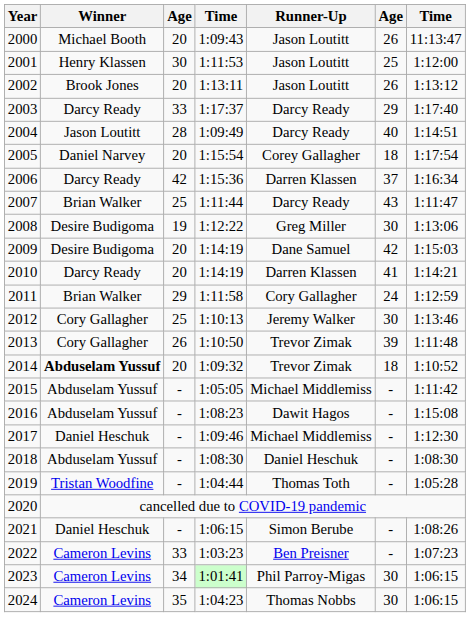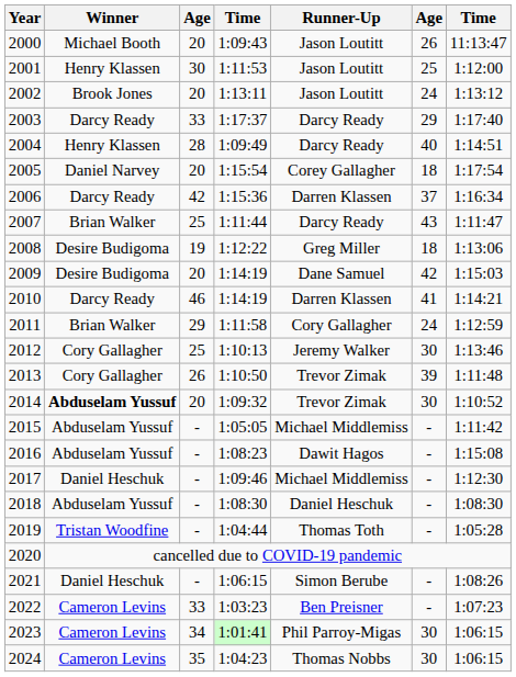 <table class="wikitable" style="text-align:center;">
 <tr>
 <th>Year</th>
 <th>Winner</th>
 <th>Age</th>
 <th>Time</th>
 <th>Runner-Up</th>
 <th>Age</th>
 <th>Time</th>
 </tr>
 <tr>
 <td>2000</td>
 <td>Michael Booth</td>
 <td>20</td>
 <td>1:09:43</td>
 <td>Jason Loutitt</td>
 <td>26</td>
 <td>11:13:47</td>
 </tr>
 <tr>
 <td>2001</td>
 <td>Henry Klassen</td>
 <td>30</td>
 <td>1:11:53</td>
 <td>Jason Loutitt</td>
 <td>25</td>
 <td>1:12:00</td>
 </tr>
 <tr>
 <td>2002</td>
 <td>Brook Jones</td>
 <td>20</td>
 <td>1:13:11</td>
 <td>Jason Loutitt</td>
-<td>26</td>
+<td>24</td>
 <td>1:13:12</td>
 </tr>
 <tr>
 <td>2003</td>
 <td>Darcy Ready</td>
 <td>33</td>
 <td>1:17:37</td>
 <td>Darcy Ready</td>
 <td>29</td>
 <td>1:17:40</td>
 </tr>
 <tr>
 <td>2004</td>
-<td>Jason Loutitt</td>
+<td>Henry Klassen</td>
 <td>28</td>
 <td>1:09:49</td>
 <td>Darcy Ready</td>
 <td>40</td>
 <td>1:14:51</td>
 </tr>
 <tr>
 <td>2005</td>
 <td>Daniel Narvey</td>
 <td>20</td>
 <td>1:15:54</td>
 <td>Corey Gallagher</td>
 <td>18</td>
 <td>1:17:54</td>
 </tr>
 <tr>
 <td>2006</td>
 <td>Darcy Ready</td>
 <td>42</td>
 <td>1:15:36</td>
 <td>Darren Klassen</td>
 <td>37</td>
 <td>1:16:34</td>
 </tr>
 <tr>
 <td>2007</td>
 <td>Brian Walker</td>
 <td>25</td>
 <td>1:11:44</td>
 <td>Darcy Ready</td>
 <td>43</td>
 <td>1:11:47</td>
 </tr>
 <tr>
 <td>2008</td>
 <td>Desire Budigoma</td>
 <td>19</td>
 <td>1:12:22</td>
 <td>Greg Miller</td>
-<td>30</td>
+<td>18</td>
 <td>1:13:06</td>
 </tr>
 <tr>
 <td>2009</td>
 <td>Desire Budigoma</td>
 <td>20</td>
 <td>1:14:19</td>
 <td>Dane Samuel</td>
 <td>42</td>
 <td>1:15:03</td>
 </tr>
 <tr>
 <td>2010</td>
 <td>Darcy Ready</td>
-<td>20</td>
+<td>46</td>
 <td>1:14:19</td>
 <td>Darren Klassen</td>
 <td>41</td>
 <td>1:14:21</td>
 </tr>
 <tr>
 <td>2011</td>
 <td>Brian Walker</td>
 <td>29</td>
 <td>1:11:58</td>
 <td>Cory Gallagher</td>
 <td>24</td>
 <td>1:12:59</td>
 </tr>
 <tr>
 <td>2012</td>
 <td>Cory Gallagher</td>
 <td>25</td>
 <td>1:10:13</td>
 <td>Jeremy Walker</td>
 <td>30</td>
 <td>1:13:46</td>
 </tr>
 <tr>
 <td>2013</td>
 <td>Cory Gallagher</td>
 <td>26</td>
 <td>1:10:50</td>
 <td>Trevor Zimak</td>
 <td>39</td>
 <td>1:11:48</td>
 </tr>
 <tr>
 <td>2014</td>
 <td><strong>Abduselam Yussuf</strong></td>
 <td>20</td>
 <td>1:09:32</td>
 <td>Trevor Zimak</td>
-<td>18</td>
+<td>30</td>
 <td>1:10:52</td>
 </tr>
 <tr>
 <td>2015</td>
 <td>Abduselam Yussuf</td>
 <td>-</td>
 <td>1:05:05</td>
 <td>Michael Middlemiss</td>
 <td>-</td>
 <td>1:11:42</td>
 </tr>
 <tr>
 <td>2016</td>
 <td>Abduselam Yussuf</td>
 <td>-</td>
 <td>1:08:23</td>
 <td>Dawit Hagos</td>
 <td>-</td>
 <td>1:15:08</td>
 </tr>
 <tr>
 <td>2017</td>
 <td>Daniel Heschuk</td>
 <td>-</td>
 <td>1:09:46</td>
 <td>Michael Middlemiss</td>
 <td>-</td>
 <td>1:12:30</td>
 </tr>
 <tr>
 <td>2018</td>
 <td>Abduselam Yussuf</td>
 <td>-</td>
 <td>1:08:30</td>
 <td>Daniel Heschuk</td>
 <td>-</td>
 <td>1:08:30</td>
 </tr>
 <tr>
 <td>2019</td>
 <td><a href='#'>Tristan Woodfine</a></td>
 <td>-</td>
 <td>1:04:44</td>
 <td>Thomas Toth</td>
 <td>-</td>
 <td>1:05:28</td>
 </tr>
 <tr>
 <td>2020</td>
 <td colspan="6">cancelled due to <a href='#'>COVID-19 pandemic</a></td>
 </tr>
 <tr>
 <td>2021</td>
 <td>Daniel Heschuk</td>
 <td>-</td>
 <td>1:06:15</td>
 <td>Simon Berube</td>
 <td>-</td>
 <td>1:08:26</td>
 </tr>
 <tr>
 <td>2022</td>
 <td><a href='#'>Cameron Levins</a></td>
 <td>33</td>
 <td>1:03:23</td>
 <td><a href='#'>Ben Preisner</a></td>
 <td>-</td>
 <td>1:07:23</td>
 </tr>
 <tr>
 <td>2023</td>
 <td><a href='#'>Cameron Levins</a></td>
 <td>34</td>
 <td bgcolor="#CCFFCC">1:01:41</td>
 <td>Phil Parroy-Migas</td>
 <td>30</td>
 <td>1:06:15</td>
 </tr>
 <tr>
 <td>2024</td>
 <td><a href='#'>Cameron Levins</a></td>
 <td>35</td>
 <td>1:04:23</td>
 <td>Thomas Nobbs</td>
 <td>30</td>
 <td>1:06:15</td>
 </tr>
 </table>
